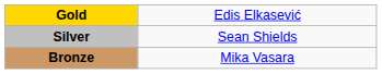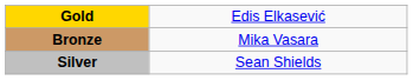 <table class="wikitable" style="text-align:center; " width="35%">
 <tr>
 <td bgcolor="gold"><strong>Gold</strong></td>
 <td><a href='#'>Edis Elkasević</a><br>  <small><em></em></small></td>
 </tr>
 <tr>
+<td bgcolor="CC9966"><strong>Bronze</strong></td>
+<td><a href='#'>Mika Vasara</a><br>  <small><em></em></small></td>
+</tr>
+<tr>
 <td bgcolor="silver"><strong>Silver</strong></td>
 <td><a href='#'>Sean Shields</a><br>  <small><em></em></small></td>
 </tr>
-<tr>
-<td bgcolor="CC9966"><strong>Bronze</strong></td>
-<td><a href='#'>Mika Vasara</a><br>  <small><em></em></small></td>
-</tr>
 </table>
